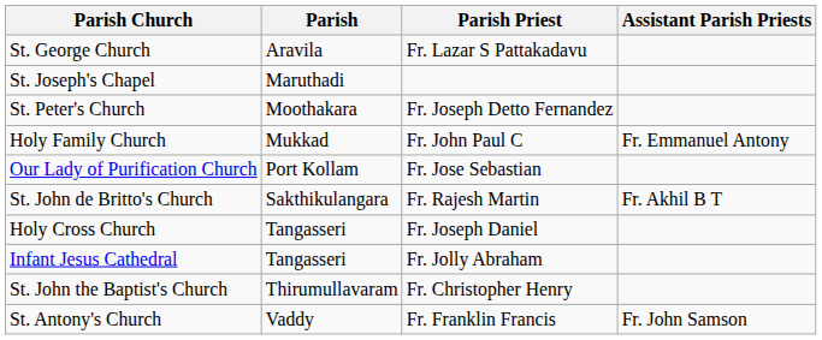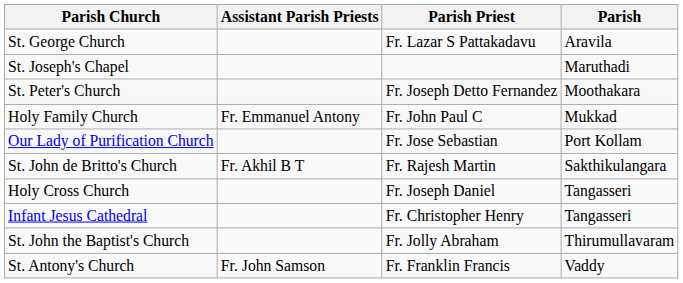 <table class="wikitable">
 <tr>
 <th>Parish Church</th>
+<th>Assistant Parish Priests</th>
+<th>Parish Priest</th>
 <th>Parish</th>
-<th>Parish Priest</th>
-<th>Assistant Parish Priests</th>
 </tr>
 <tr>
 <td>St. George Church</td>
+<td></td>
+<td>Fr. Lazar S Pattakadavu</td>
 <td>Aravila</td>
-<td>Fr. Lazar S Pattakadavu</td>
-<td></td>
 </tr>
 <tr>
 <td>St. Joseph's Chapel</td>
-<td>Maruthadi</td>
 <td></td>
 <td></td>
+<td>Maruthadi</td>
 </tr>
 <tr>
 <td>St. Peter's Church</td>
+<td></td>
+<td>Fr. Joseph Detto Fernandez</td>
 <td>Moothakara</td>
-<td>Fr. Joseph Detto Fernandez</td>
-<td></td>
 </tr>
 <tr>
 <td>Holy Family Church</td>
+<td>Fr. Emmanuel Antony</td>
+<td>Fr. John Paul C</td>
 <td>Mukkad</td>
-<td>Fr. John Paul C</td>
-<td>Fr. Emmanuel Antony</td>
 </tr>
 <tr>
 <td><a href='#'>Our Lady of Purification Church</a></td>
+<td></td>
+<td>Fr. Jose Sebastian</td>
 <td>Port Kollam</td>
-<td>Fr. Jose Sebastian</td>
-<td></td>
 </tr>
 <tr>
 <td>St. John de Britto's Church</td>
+<td>Fr. Akhil B T</td>
+<td>Fr. Rajesh Martin</td>
 <td>Sakthikulangara</td>
-<td>Fr. Rajesh Martin</td>
-<td>Fr. Akhil B T</td>
 </tr>
 <tr>
 <td>Holy Cross Church</td>
+<td></td>
+<td>Fr. Joseph Daniel</td>
 <td>Tangasseri</td>
-<td>Fr. Joseph Daniel</td>
-<td></td>
 </tr>
 <tr>
 <td><a href='#'>Infant Jesus Cathedral</a></td>
+<td></td>
+<td>Fr. Christopher Henry</td>
 <td>Tangasseri</td>
-<td>Fr. Jolly Abraham</td>
-<td></td>
 </tr>
 <tr>
 <td>St. John the Baptist's Church</td>
+<td></td>
+<td>Fr. Jolly Abraham</td>
 <td>Thirumullavaram</td>
-<td>Fr. Christopher Henry</td>
-<td></td>
 </tr>
 <tr>
 <td>St. Antony's Church</td>
+<td>Fr. John Samson</td>
+<td>Fr. Franklin Francis</td>
 <td>Vaddy</td>
-<td>Fr. Franklin Francis</td>
-<td>Fr. John Samson</td>
 </tr>
 </table>
